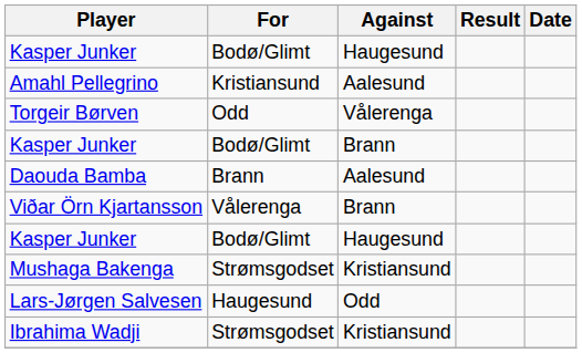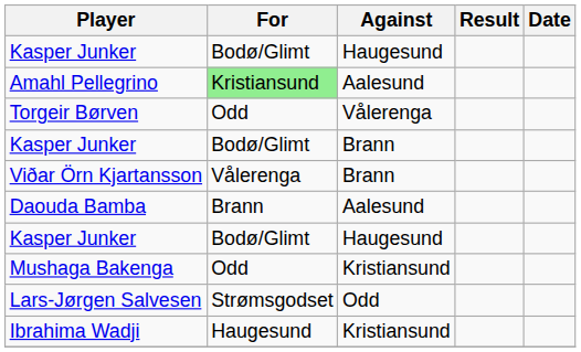 <table class="wikitable">
 <tr>
 <th>Player</th>
 <th>For</th>
 <th>Against</th>
 <th style="text-align:center">Result</th>
 <th>Date</th>
 </tr>
 <tr>
 <td> <a href='#'>Kasper Junker</a></td>
 <td>Bodø/Glimt</td>
 <td>Haugesund</td>
 <td></td>
 <td></td>
 </tr>
 <tr>
 <td> <a href='#'>Amahl Pellegrino</a></td>
-<td>Kristiansund</td>
+<td style="background: lightgreen;">Kristiansund</td>
 <td>Aalesund</td>
 <td></td>
 <td></td>
 </tr>
 <tr>
 <td> <a href='#'>Torgeir Børven</a></td>
 <td>Odd</td>
 <td>Vålerenga</td>
 <td></td>
 <td></td>
 </tr>
 <tr>
 <td> <a href='#'>Kasper Junker</a></td>
 <td>Bodø/Glimt</td>
 <td>Brann</td>
 <td></td>
 <td></td>
 </tr>
 <tr>
-<td> <a href='#'>Daouda Bamba</a></td>
+<td> <a href='#'>Viðar Örn Kjartansson</a></td>
+<td>Vålerenga</td>
 <td>Brann</td>
-<td>Aalesund</td>
 <td></td>
 <td></td>
 </tr>
 <tr>
-<td> <a href='#'>Viðar Örn Kjartansson</a></td>
-<td>Vålerenga</td>
+<td> <a href='#'>Daouda Bamba</a></td>
 <td>Brann</td>
+<td>Aalesund</td>
 <td></td>
 <td></td>
 </tr>
 <tr>
 <td> <a href='#'>Kasper Junker</a></td>
 <td>Bodø/Glimt</td>
 <td>Haugesund</td>
 <td></td>
 <td></td>
 </tr>
 <tr>
 <td> <a href='#'>Mushaga Bakenga</a></td>
-<td>Strømsgodset</td>
+<td>Odd</td>
 <td>Kristiansund</td>
 <td></td>
 <td></td>
 </tr>
 <tr>
 <td> <a href='#'>Lars-Jørgen Salvesen</a></td>
-<td>Haugesund</td>
+<td>Strømsgodset</td>
 <td>Odd</td>
 <td></td>
 <td></td>
 </tr>
 <tr>
 <td> <a href='#'>Ibrahima Wadji</a></td>
-<td>Strømsgodset</td>
+<td>Haugesund</td>
 <td>Kristiansund</td>
 <td></td>
 <td></td>
 </tr>
 <tr>
 </tr>
 </table>
